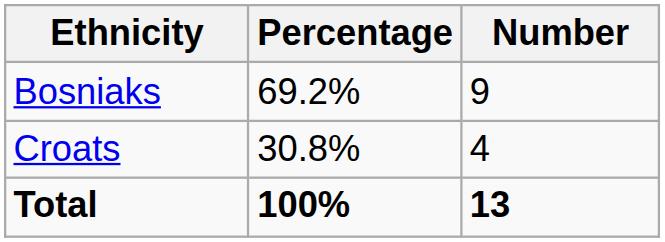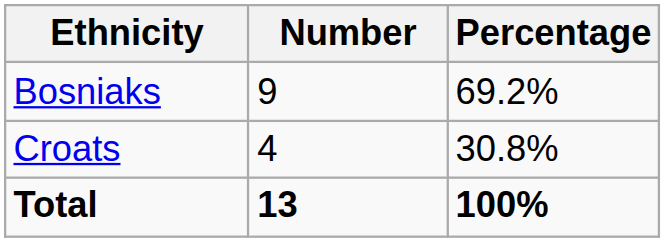 <table class="wikitable">
 <tr>
 <th width="100px">Ethnicity</th>
+<th width="80px">Number</th>
 <th width="80px">Percentage</th>
-<th width="80px">Number</th>
 </tr>
 <tr>
 <td><a href='#'>Bosniaks</a></td>
+<td>9</td>
 <td>69.2%</td>
-<td>9</td>
 </tr>
 <tr>
 <td><a href='#'>Croats</a></td>
+<td>4</td>
 <td>30.8%</td>
-<td>4</td>
 </tr>
 <tr>
 <td><strong>Total</strong></td>
+<td><strong>13</strong></td>
 <td><strong>100%</strong></td>
-<td><strong>13</strong></td>
 </tr>
 </table>
